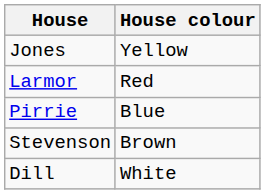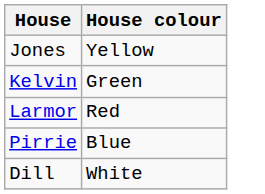 <table class="wikitable">
 <tr>
 <th>House</th>
 <th>House colour</th>
 </tr>
 <tr>
 <td>Jones</td>
 <td>Yellow</td>
 </tr>
 <tr>
+<td><a href='#'>Kelvin</a></td>
+<td>Green</td>
+</tr>
+<tr>
 <td><a href='#'>Larmor</a></td>
 <td>Red</td>
 </tr>
 <tr>
 <td><a href='#'>Pirrie</a></td>
 <td>Blue</td>
 </tr>
 <tr>
-<td>Stevenson</td>
-<td>Brown</td>
-</tr>
-<tr>
 <td>Dill</td>
 <td>White</td>
 </tr>
 </table>
